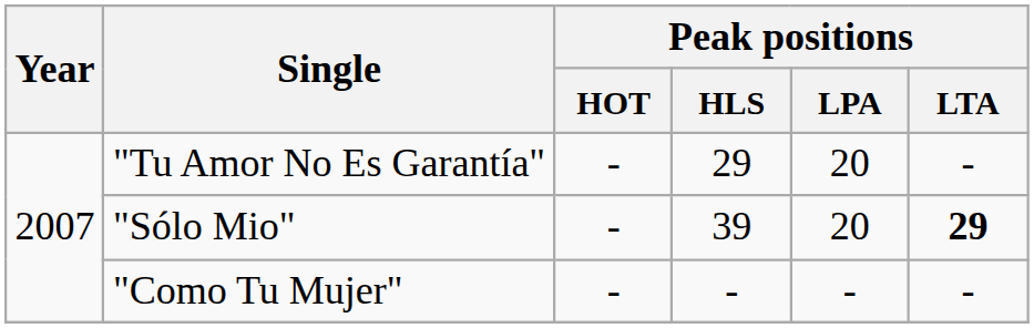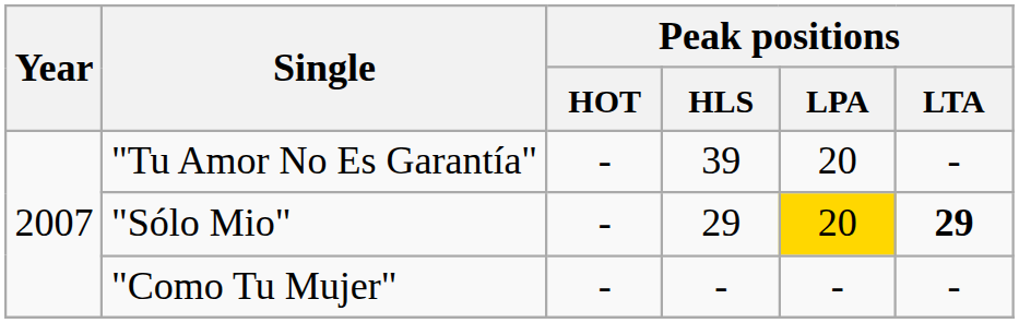 <table class="wikitable">
 <tr>
 <th align="center" rowspan="2">Year</th>
 <th align="center" rowspan="2">Single</th>
 <th align="center" colspan="4">Peak positions</th>
 </tr>
 <tr bgcolor="#FFFFFF">
 <th width="40"><small>HOT</small></th>
 <th width="40"><small>HLS</small></th>
 <th width="40"><small>LPA</small></th>
 <th width="40"><small>LTA</small></th>
 </tr>
 <tr>
 <td align="center" rowspan="3">2007</td>
 <td align="left">"Tu Amor No Es Garantía"</td>
 <td align="center">-</td>
-<td align="center">29</td>
+<td align="center">39</td>
 <td align="center">20</td>
 <td align="center">-</td>
 </tr>
 <tr>
 <td align="lef">"Sólo Mio"</td>
 <td align="center">-</td>
-<td align="center">39</td>
-<td align="center">20</td>
+<td align="center">29</td>
+<td align="center" style="background: gold;">20</td>
 <td align="center"><strong>29</strong></td>
 </tr>
 <tr>
 <td align="lef">"Como Tu Mujer"</td>
 <td align="center">-</td>
 <td align="center">-</td>
 <td align="center">-</td>
 <td align="center">-</td>
 </tr>
 <tr>
 </tr>
 </table>
